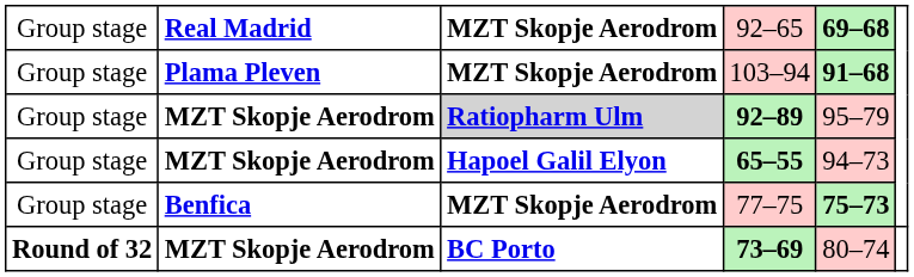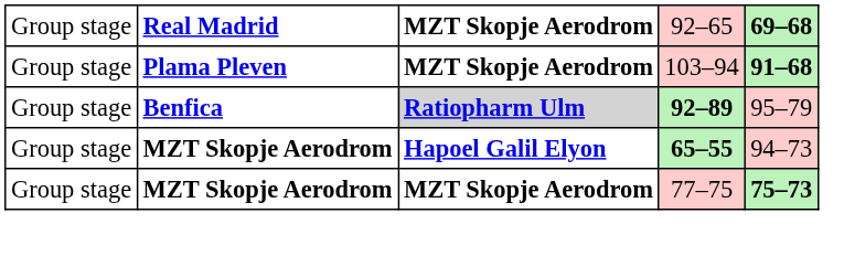 <table cellpadding="3" cellspacing="0" border="1" style="font-size: 95%; border: black solid 1px; border-collapse: collapse;">
 <tr>
 <td align=center>Group stage</td>
 <td> <strong><a href='#'>Real Madrid</a></strong></td>
 <td> <strong>MZT Skopje Aerodrom</strong></td>
 <td align="center" bgcolor=#FFCCCC>92–65</td>
 <td align="center" bgcolor=#BBF3BB><strong>69–68</strong></td>
 </tr>
 <tr>
 <td align=center>Group stage</td>
 <td> <strong><a href='#'>Plama Pleven</a></strong></td>
 <td> <strong>MZT Skopje Aerodrom</strong></td>
 <td align="center" bgcolor=#FFCCCC>103–94</td>
 <td align="center" bgcolor=#BBF3BB><strong>91–68</strong></td>
 </tr>
 <tr>
 <td align=center>Group stage</td>
-<td> <strong>MZT Skopje Aerodrom</strong></td>
+<td> <strong><a href='#'>Benfica</a></strong></td>
 <td style="background: lightgrey;"> <strong><a href='#'>Ratiopharm Ulm</a></strong></td>
 <td align="center" bgcolor=#BBF3BB><strong>92–89</strong></td>
 <td align="center" bgcolor=#FFCCCC>95–79</td>
 </tr>
 <tr>
 <td align=center>Group stage</td>
 <td> <strong>MZT Skopje Aerodrom</strong></td>
 <td> <strong><a href='#'>Hapoel Galil Elyon</a> </strong></td>
 <td align="center" bgcolor=#BBF3BB><strong>65–55</strong></td>
 <td align="center" bgcolor=#FFCCCC>94–73</td>
 </tr>
 <tr>
 <td align=center>Group stage</td>
-<td> <strong><a href='#'>Benfica</a></strong></td>
+<td> <strong>MZT Skopje Aerodrom</strong></td>
 <td> <strong>MZT Skopje Aerodrom</strong></td>
 <td align="center" bgcolor=#FFCCCC>77–75</td>
 <td align="center" bgcolor=#BBF3BB><strong>75–73</strong></td>
 </tr>
-<tr>
-<td align=center><strong>Round of 32</strong></td>
-<td> <strong>MZT Skopje Aerodrom</strong></td>
-<td> <strong><a href='#'>BC Porto</a></strong></td>
-<td align="center" bgcolor=#BBF3BB><strong>73–69</strong></td>
-<td align="center" bgcolor=#FFCCCC>80–74</td>
-<td align="center"></td>
-</tr>
 </table>
